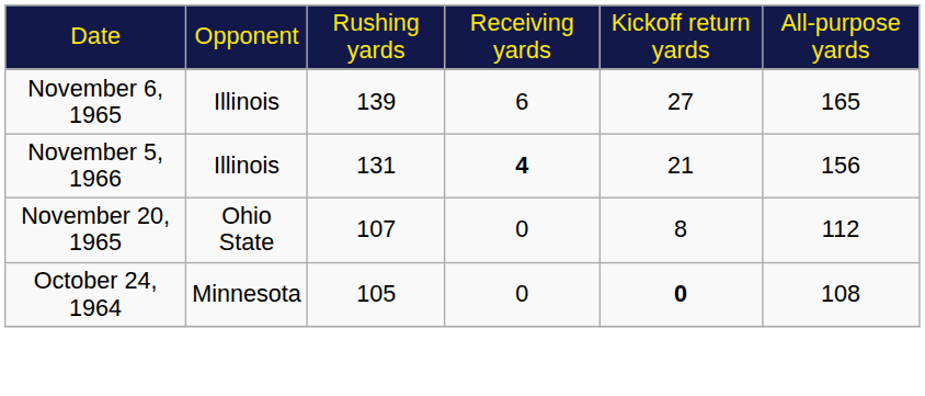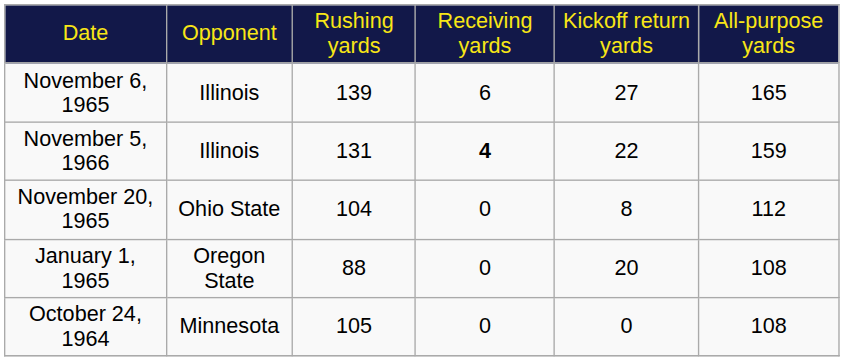 <table class="wikitable" width="70%">
 <tr align="center"  style="background:#121849;color:#F8E616;">
 <td>Date</td>
 <td>Opponent</td>
 <td>Rushing yards</td>
 <td>Receiving yards</td>
 <td>Kickoff return yards</td>
 <td>All-purpose yards</td>
 </tr>
 <tr align="center" bgcolor="">
 <td>November 6, 1965</td>
 <td>Illinois</td>
 <td>139</td>
 <td>6</td>
 <td>27</td>
 <td>165</td>
 </tr>
 <tr align="center" bgcolor="">
 <td>November 5, 1966</td>
 <td>Illinois</td>
 <td>131</td>
 <td><strong>4</strong></td>
-<td>21</td>
-<td>156</td>
+<td>22</td>
+<td>159</td>
 </tr>
 <tr align="center" bgcolor="">
 <td>November 20, 1965</td>
 <td>Ohio State</td>
-<td>107</td>
+<td>104</td>
 <td>0</td>
 <td>8</td>
 <td>112</td>
+</tr>
+<tr align="center" bgcolor="">
+<td>January 1, 1965</td>
+<td>Oregon State</td>
+<td>88</td>
+<td>0</td>
+<td>20</td>
+<td>108</td>
 </tr>
 <tr align="center" bgcolor="">
 <td>October 24, 1964</td>
 <td>Minnesota</td>
 <td>105</td>
 <td>0</td>
-<td><strong>0</strong></td>
+<td>0</td>
 <td>108</td>
 </tr>
 <tr align="center" bgcolor="">
 </tr>
 </table>
